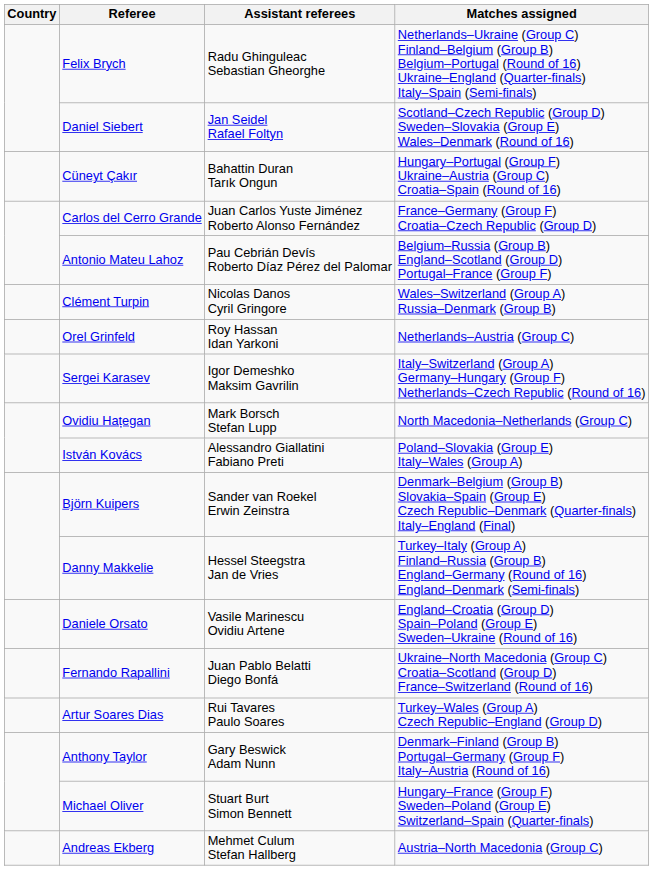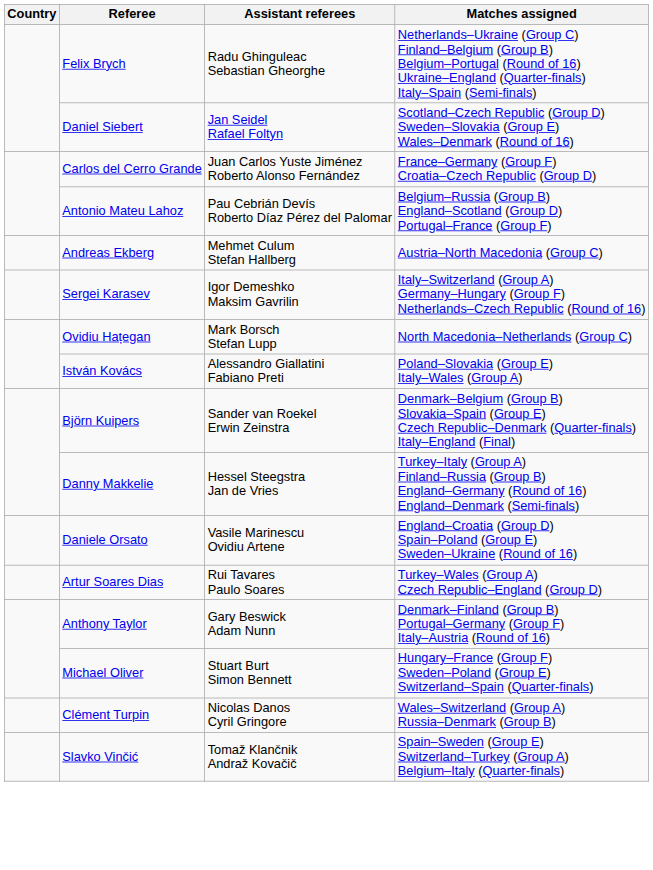 <table class="wikitable sortable">
 <tr>
 <th>Country</th>
 <th>Referee</th>
 <th class="unsortable">Assistant referees</th>
 <th class="unsortable">Matches assigned</th>
 </tr>
 <tr>
 <td rowspan="2"></td>
 <td data-sort-value="Brych, Felix"><a href='#'>Felix Brych</a></td>
 <td>Radu Ghinguleac<br>Sebastian Gheorghe</td>
 <td><a href='#'>Netherlands–Ukraine</a> (<a href='#'>Group C</a>)<br><a href='#'>Finland–Belgium</a> (<a href='#'>Group B</a>)<br><a href='#'>Belgium–Portugal</a> (<a href='#'>Round of 16</a>)<br><a href='#'>Ukraine–England</a> (<a href='#'>Quarter-finals</a>)<br><a href='#'>Italy–Spain</a> (<a href='#'>Semi-finals</a>)</td>
 </tr>
 <tr>
 <td data-sort-value="Siebert, Daniel"><a href='#'>Daniel Siebert</a></td>
 <td><a href='#'>Jan Seidel</a><br><a href='#'>Rafael Foltyn</a></td>
 <td><a href='#'>Scotland–Czech Republic</a> (<a href='#'>Group D</a>)<br><a href='#'>Sweden–Slovakia</a> (<a href='#'>Group E</a>)<br><a href='#'>Wales–Denmark</a> (<a href='#'>Round of 16</a>)</td>
 </tr>
 <tr>
-<td></td>
-<td data-sort-value="Cakir, Cuneyt"><a href='#'>Cüneyt Çakır</a></td>
-<td>Bahattin Duran<br>Tarık Ongun</td>
-<td><a href='#'>Hungary–Portugal</a> (<a href='#'>Group F</a>)<br><a href='#'>Ukraine–Austria</a> (<a href='#'>Group C</a>)<br><a href='#'>Croatia–Spain</a> (<a href='#'>Round of 16</a>)</td>
-</tr>
-<tr>
 <td rowspan="2"></td>
 <td data-sort-value="Cerro Grande, Carlos del"><a href='#'>Carlos del Cerro Grande</a></td>
 <td>Juan Carlos Yuste Jiménez<br>Roberto Alonso Fernández</td>
 <td><a href='#'>France–Germany</a> (<a href='#'>Group F</a>)<br><a href='#'>Croatia–Czech Republic</a> (<a href='#'>Group D</a>)</td>
 </tr>
 <tr>
 <td data-sort-value="Mateu Lahoz, Antonio"><a href='#'>Antonio Mateu Lahoz</a></td>
 <td>Pau Cebrián Devís<br>Roberto Díaz Pérez del Palomar</td>
 <td><a href='#'>Belgium–Russia</a> (<a href='#'>Group B</a>)<br><a href='#'>England–Scotland</a> (<a href='#'>Group D</a>)<br><a href='#'>Portugal–France</a> (<a href='#'>Group F</a>)</td>
 </tr>
 <tr>
 <td></td>
-<td data-sort-value="Turpin, Clement"><a href='#'>Clément Turpin</a></td>
-<td>Nicolas Danos<br>Cyril Gringore</td>
-<td><a href='#'>Wales–Switzerland</a> (<a href='#'>Group A</a>)<br><a href='#'>Russia–Denmark</a> (<a href='#'>Group B</a>)</td>
-</tr>
-<tr>
-<td></td>
-<td data-sort-value="Grinfeld, Orel"><a href='#'>Orel Grinfeld</a></td>
-<td>Roy Hassan<br>Idan Yarkoni</td>
-<td><a href='#'>Netherlands–Austria</a> (<a href='#'>Group C</a>)</td>
+<td data-sort-value="Ekberg, Andreas"><a href='#'>Andreas Ekberg</a></td>
+<td>Mehmet Culum<br>Stefan Hallberg</td>
+<td><a href='#'>Austria–North Macedonia</a> (<a href='#'>Group C</a>)</td>
 </tr>
 <tr>
 <td></td>
 <td data-sort-value="Karasev, Sergei"><a href='#'>Sergei Karasev</a></td>
 <td>Igor Demeshko<br>Maksim Gavrilin</td>
 <td><a href='#'>Italy–Switzerland</a> (<a href='#'>Group A</a>)<br><a href='#'>Germany–Hungary</a> (<a href='#'>Group F</a>)<br><a href='#'>Netherlands–Czech Republic</a> (<a href='#'>Round of 16</a>)</td>
 </tr>
 <tr>
 <td rowspan="2"></td>
 <td data-sort-value="Hategan, Ovidiu"><a href='#'>Ovidiu Hațegan</a></td>
 <td>Mark Borsch<br>Stefan Lupp</td>
 <td><a href='#'>North Macedonia–Netherlands</a> (<a href='#'>Group C</a>)</td>
 </tr>
 <tr>
 <td data-sort-value="Kovacs, Istvan"><a href='#'>István Kovács</a></td>
 <td>Alessandro Giallatini<br>Fabiano Preti</td>
 <td><a href='#'>Poland–Slovakia</a> (<a href='#'>Group E</a>)<br><a href='#'>Italy–Wales</a> (<a href='#'>Group A</a>)</td>
 </tr>
 <tr>
 <td rowspan="2"></td>
 <td data-sort-value="Kuipers, Bjorn"><a href='#'>Björn Kuipers</a></td>
 <td>Sander van Roekel<br>Erwin Zeinstra</td>
 <td><a href='#'>Denmark–Belgium</a> (<a href='#'>Group B</a>)<br><a href='#'>Slovakia–Spain</a> (<a href='#'>Group E</a>)<br><a href='#'>Czech Republic–Denmark</a> (<a href='#'>Quarter-finals</a>)<br><a href='#'>Italy–England</a> (<a href='#'>Final</a>)</td>
 </tr>
 <tr>
 <td data-sort-value="Makkelie, Danny"><a href='#'>Danny Makkelie</a></td>
 <td>Hessel Steegstra<br>Jan de Vries</td>
 <td><a href='#'>Turkey–Italy</a> (<a href='#'>Group A</a>)<br><a href='#'>Finland–Russia</a> (<a href='#'>Group B</a>)<br><a href='#'>England–Germany</a> (<a href='#'>Round of 16</a>)<br><a href='#'>England–Denmark</a> (<a href='#'>Semi-finals</a>)</td>
 </tr>
 <tr>
 <td></td>
 <td data-sort-value="Orsato, Daniele"><a href='#'>Daniele Orsato</a></td>
 <td>Vasile Marinescu<br>Ovidiu Artene</td>
 <td><a href='#'>England–Croatia</a> (<a href='#'>Group D</a>)<br><a href='#'>Spain–Poland</a> (<a href='#'>Group E</a>)<br><a href='#'>Sweden–Ukraine</a> (<a href='#'>Round of 16</a>)</td>
 </tr>
 <tr>
 <td></td>
-<td data-sort-value="Rapallini, Fernando"><a href='#'>Fernando Rapallini</a></td>
-<td>Juan Pablo Belatti<br>Diego Bonfá</td>
-<td><a href='#'>Ukraine–North Macedonia</a> (<a href='#'>Group C</a>)<br><a href='#'>Croatia–Scotland</a> (<a href='#'>Group D</a>)<br><a href='#'>France–Switzerland</a> (<a href='#'>Round of 16</a>)</td>
-</tr>
-<tr>
-<td></td>
 <td data-sort-value="Soares Dias, Artur"><a href='#'>Artur Soares Dias</a></td>
 <td>Rui Tavares<br>Paulo Soares</td>
 <td><a href='#'>Turkey–Wales</a> (<a href='#'>Group A</a>)<br><a href='#'>Czech Republic–England</a> (<a href='#'>Group D</a>)</td>
 </tr>
 <tr>
 <td rowspan="2"></td>
 <td data-sort-value="Taylor, Anthony"><a href='#'>Anthony Taylor</a></td>
 <td>Gary Beswick<br>Adam Nunn</td>
 <td><a href='#'>Denmark–Finland</a> (<a href='#'>Group B</a>)<br><a href='#'>Portugal–Germany</a> (<a href='#'>Group F</a>)<br><a href='#'>Italy–Austria</a> (<a href='#'>Round of 16</a>)</td>
 </tr>
 <tr>
 <td data-sort-value="Oliver, Michael"><a href='#'>Michael Oliver</a></td>
 <td>Stuart Burt<br>Simon Bennett</td>
 <td><a href='#'>Hungary–France</a> (<a href='#'>Group F</a>)<br><a href='#'>Sweden–Poland</a> (<a href='#'>Group E</a>)<br><a href='#'>Switzerland–Spain</a> (<a href='#'>Quarter-finals</a>)</td>
 </tr>
 <tr>
 <td></td>
-<td data-sort-value="Ekberg, Andreas"><a href='#'>Andreas Ekberg</a></td>
-<td>Mehmet Culum<br>Stefan Hallberg</td>
-<td><a href='#'>Austria–North Macedonia</a> (<a href='#'>Group C</a>)</td>
+<td data-sort-value="Turpin, Clement"><a href='#'>Clément Turpin</a></td>
+<td>Nicolas Danos<br>Cyril Gringore</td>
+<td><a href='#'>Wales–Switzerland</a> (<a href='#'>Group A</a>)<br><a href='#'>Russia–Denmark</a> (<a href='#'>Group B</a>)</td>
+</tr>
+<tr>
+<td></td>
+<td data-sort-value="Vincic, Slavko"><a href='#'>Slavko Vinčić</a></td>
+<td>Tomaž Klančnik<br>Andraž Kovačič</td>
+<td><a href='#'>Spain–Sweden</a> (<a href='#'>Group E</a>)<br><a href='#'>Switzerland–Turkey</a> (<a href='#'>Group A</a>)<br><a href='#'>Belgium–Italy</a> (<a href='#'>Quarter-finals</a>)</td>
 </tr>
 </table>
